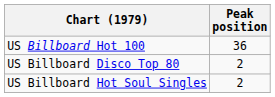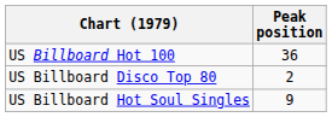 <table class="wikitable sortable">
 <tr>
 <th>Chart (1979)</th>
 <th>Peak<br>position</th>
 </tr>
 <tr>
 <td align="left">US <a href='#'><em>Billboard</em> Hot 100</a></td>
 <td align="center">36</td>
 </tr>
 <tr>
 <td align="left">US  Billboard <a href='#'>Disco Top 80</a></td>
 <td style="text-align:center;">2</td>
 </tr>
 <tr>
 <td align="left">US  Billboard <a href='#'>Hot Soul Singles</a></td>
-<td align="center">2</td>
+<td align="center">9</td>
 </tr>
 </table>
